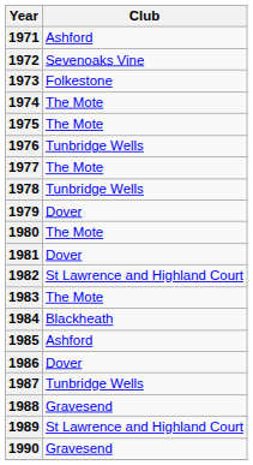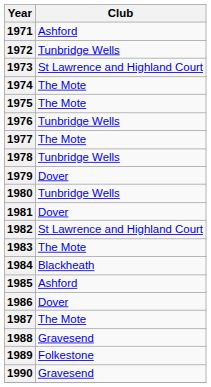 <table class="wikitable" style="font-size:85%">
 <tr>
 <th>Year</th>
 <th>Club</th>
 </tr>
 <tr>
 <th scope="row">1971</th>
 <td><a href='#'>Ashford</a></td>
 </tr>
 <tr>
 <th scope="row">1972</th>
-<td><a href='#'>Sevenoaks Vine</a></td>
+<td><a href='#'>Tunbridge Wells</a></td>
 </tr>
 <tr>
 <th scope="row">1973</th>
-<td><a href='#'>Folkestone</a></td>
+<td><a href='#'>St Lawrence and Highland Court</a></td>
 </tr>
 <tr>
 <th scope="row">1974</th>
 <td><a href='#'>The Mote</a></td>
 </tr>
 <tr>
 <th scope="row">1975</th>
 <td><a href='#'>The Mote</a></td>
 </tr>
 <tr>
 <th scope="row">1976</th>
 <td><a href='#'>Tunbridge Wells</a></td>
 </tr>
 <tr>
 <th scope="row">1977</th>
 <td><a href='#'>The Mote</a></td>
 </tr>
 <tr>
 <th scope="row">1978</th>
 <td><a href='#'>Tunbridge Wells</a></td>
 </tr>
 <tr>
 <th scope="row">1979</th>
 <td><a href='#'>Dover</a></td>
 </tr>
 <tr>
 <th scope="row">1980</th>
-<td><a href='#'>The Mote</a></td>
+<td><a href='#'>Tunbridge Wells</a></td>
 </tr>
 <tr>
 <th scope="row">1981</th>
 <td><a href='#'>Dover</a></td>
 </tr>
 <tr>
 <th scope="row">1982</th>
 <td><a href='#'>St Lawrence and Highland Court</a></td>
 </tr>
 <tr>
 <th scope="row">1983</th>
 <td><a href='#'>The Mote</a></td>
 </tr>
 <tr>
 <th scope="row">1984</th>
 <td><a href='#'>Blackheath</a></td>
 </tr>
 <tr>
 <th scope="row">1985</th>
 <td><a href='#'>Ashford</a></td>
 </tr>
 <tr>
 <th scope="row">1986</th>
 <td><a href='#'>Dover</a></td>
 </tr>
 <tr>
 <th scope="row">1987</th>
-<td><a href='#'>Tunbridge Wells</a></td>
+<td><a href='#'>The Mote</a></td>
 </tr>
 <tr>
 <th scope="row">1988</th>
 <td><a href='#'>Gravesend</a></td>
 </tr>
 <tr>
 <th scope="row">1989</th>
-<td><a href='#'>St Lawrence and Highland Court</a></td>
+<td><a href='#'>Folkestone</a></td>
 </tr>
 <tr>
 <th scope="row">1990</th>
 <td><a href='#'>Gravesend</a></td>
 </tr>
 <tr>
 </tr>
 </table>
